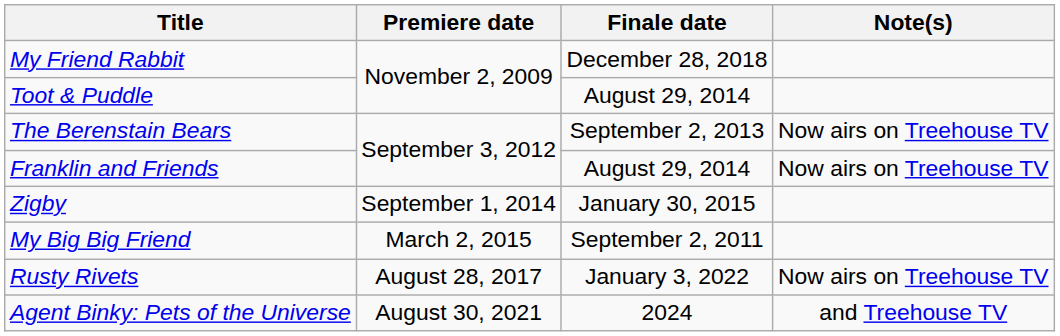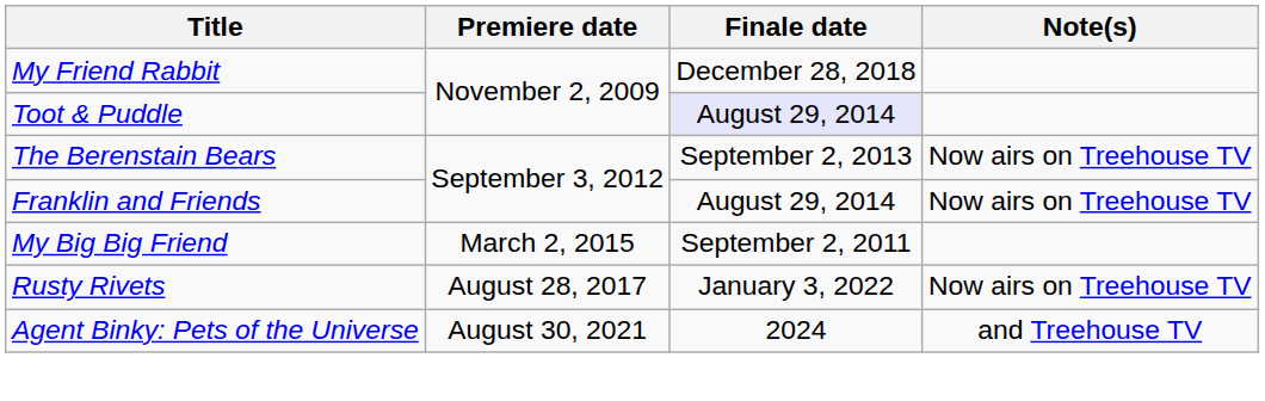 <table class="wikitable sortable" style="text-align:center;">
 <tr>
 <th>Title</th>
 <th>Premiere date</th>
 <th>Finale date</th>
 <th>Note(s)</th>
 </tr>
 <tr>
 <td scope="row" style="text-align:left;"><em><a href='#'>My Friend Rabbit</a></em></td>
 <td rowspan=2>November 2, 2009</td>
 <td>December 28, 2018</td>
 <td></td>
 </tr>
 <tr>
 <td scope="row" style="text-align:left;"><em><a href='#'>Toot & Puddle</a></em></td>
-<td>August 29, 2014</td>
+<td style="background: lavender;">August 29, 2014</td>
 <td></td>
 </tr>
 <tr>
 <td scope="row" style="text-align:left;"><em><a href='#'>The Berenstain Bears</a></em></td>
 <td rowspan="2">September 3, 2012</td>
 <td>September 2, 2013</td>
 <td>Now airs on <a href='#'>Treehouse TV</a></td>
 </tr>
 <tr>
 <td scope="row" style="text-align:left;"><em><a href='#'>Franklin and Friends</a></em></td>
 <td>August 29, 2014</td>
 <td>Now airs on <a href='#'>Treehouse TV</a></td>
-</tr>
-<tr>
-<td scope="row" style="text-align:left;"><em><a href='#'>Zigby</a></em></td>
-<td>September 1, 2014</td>
-<td>January 30, 2015</td>
-<td></td>
 </tr>
 <tr>
 <td scope="row" style="text-align:left;"><em><a href='#'>My Big Big Friend</a></em></td>
 <td>March 2, 2015</td>
 <td>September 2, 2011</td>
 <td></td>
 </tr>
 <tr>
 <td scope="row" style="text-align:left;"><em><a href='#'>Rusty Rivets</a></em></td>
 <td>August 28, 2017</td>
 <td>January 3, 2022</td>
 <td>Now airs on <a href='#'>Treehouse TV</a></td>
 </tr>
 <tr>
 <td scope="row" style="text-align:left;"><em><a href='#'>Agent Binky: Pets of the Universe</a> </em></td>
 <td>August 30, 2021</td>
 <td>2024</td>
 <td Now airs on >and <a href='#'>Treehouse TV</a></td>
 </tr>
 </table>
